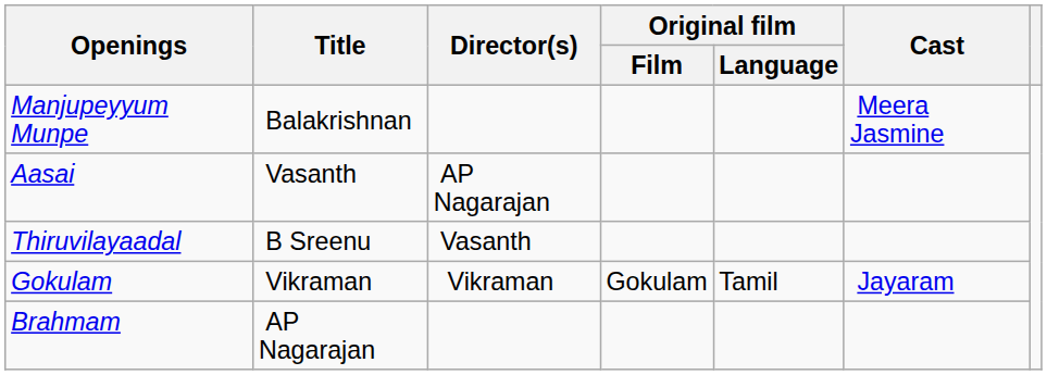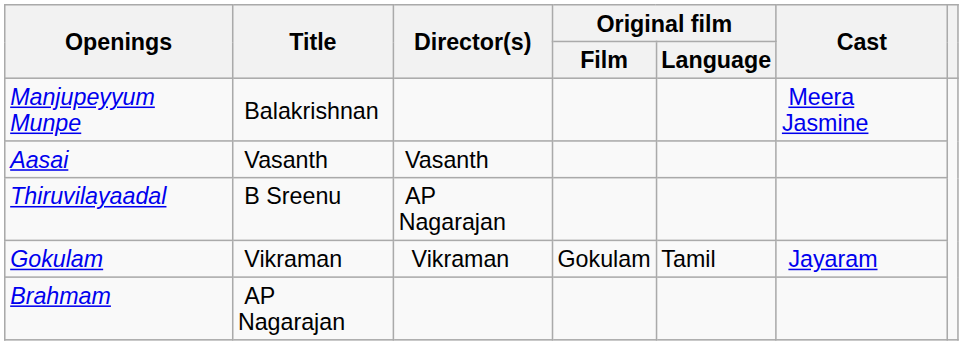 <table class="wikitable sortable"  style="width:100%; font-size:95%;">
 <tr>
 <th scope="col" rowspan="2">Openings</th>
 <th scope="col" rowspan="2">Title</th>
 <th scope="col" rowspan="2">Director(s)</th>
 <th scope="col" colspan="2">Original film</th>
 <th scope="col" rowspan="2">Cast</th>
 <th scope="col" rowspan="2" class="unsortable"></th>
 </tr>
 <tr>
 <th scope="col">Film</th>
 <th scope="col">Language</th>
 </tr>
 <tr>
 <td><em><a href='#'>Manjupeyyum Munpe</a></em></td>
 <td> Balakrishnan</td>
 <td></td>
 <td></td>
 <td></td>
 <td> <a href='#'>Meera Jasmine</a></td>
 </tr>
 <tr valign="top">
 <td><em><a href='#'>Aasai</a></em></td>
 <td> Vasanth</td>
-<td> AP Nagarajan</td>
+<td> Vasanth</td>
 <td> </td>
 <td></td>
 <td></td>
 </tr>
 <tr valign="top">
 <td><em><a href='#'>Thiruvilayaadal</a></em></td>
 <td> B Sreenu</td>
-<td> Vasanth</td>
+<td> AP Nagarajan</td>
 <td> </td>
 <td></td>
 <td></td>
 </tr>
 <tr valign="top">
 <td><em><a href='#'>Gokulam</a></em></td>
 <td> Vikraman</td>
 <td> 	Vikraman</td>
 <td>Gokulam</td>
 <td>Tamil</td>
 <td> <a href='#'>Jayaram</a></td>
 </tr>
 <tr valign="top">
 <td><em><a href='#'>Brahmam</a></em></td>
 <td> AP Nagarajan</td>
 <td> </td>
 <td></td>
 <td></td>
 <td> </td>
 </tr>
 </table>
